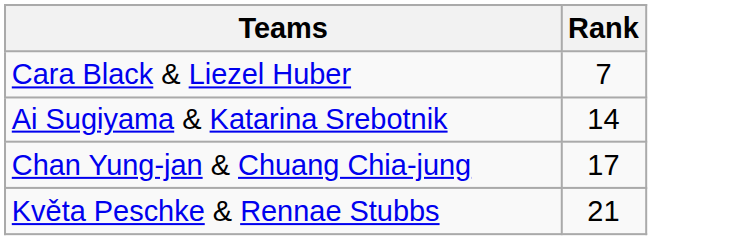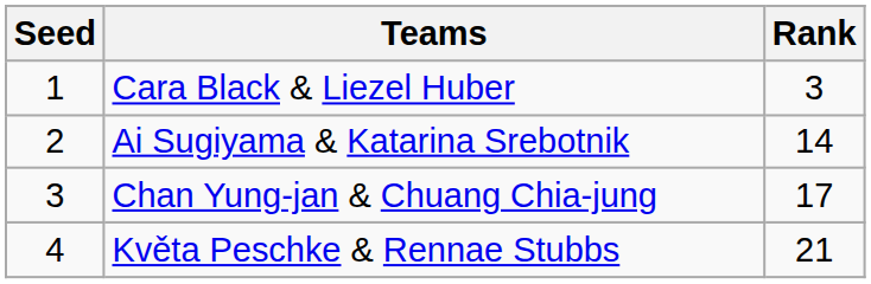 <table class="wikitable" style="text-align: center; font-size:90%">
 <tr>
+<th width=20>Seed</th>
 <th width=270>Teams</th>
 <th width=20>Rank</th>
 </tr>
 <tr>
+<td>1</td>
 <td style="text-align:left;"> <a href='#'>Cara Black</a> &  <a href='#'>Liezel Huber</a></td>
-<td>7</td>
+<td>3</td>
 </tr>
 <tr>
+<td>2</td>
 <td style="text-align:left;"> <a href='#'>Ai Sugiyama</a> &  <a href='#'>Katarina Srebotnik</a></td>
 <td>14</td>
 </tr>
 <tr>
+<td>3</td>
 <td style="text-align:left;"> <a href='#'>Chan Yung-jan</a> &  <a href='#'>Chuang Chia-jung</a></td>
 <td>17</td>
 </tr>
 <tr>
+<td>4</td>
 <td style="text-align:left;"> <a href='#'>Květa Peschke</a> &  <a href='#'>Rennae Stubbs</a></td>
 <td>21</td>
 </tr>
 </table>
